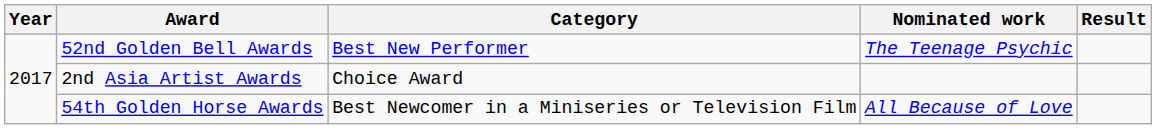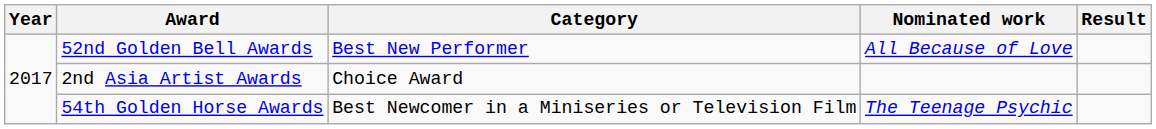 <table class="wikitable sortable">
 <tr>
 <th>Year</th>
 <th>Award</th>
 <th>Category</th>
 <th>Nominated work</th>
 <th>Result</th>
 </tr>
 <tr>
 <td rowspan=3>2017</td>
 <td><a href='#'>52nd Golden Bell Awards</a></td>
 <td><a href='#'>Best New Performer</a></td>
-<td><em><a href='#'>The Teenage Psychic</a></em></td>
+<td><em><a href='#'>All Because of Love</a></em></td>
 <td></td>
 </tr>
 <tr>
 <td>2nd <a href='#'>Asia Artist Awards</a></td>
 <td>Choice Award</td>
 <td></td>
 <td></td>
 </tr>
 <tr>
 <td><a href='#'>54th Golden Horse Awards</a></td>
 <td>Best Newcomer in a Miniseries or Television Film</td>
-<td><em><a href='#'>All Because of Love</a></em></td>
+<td><em><a href='#'>The Teenage Psychic</a></em></td>
 <td></td>
 </tr>
 </table>
